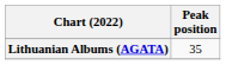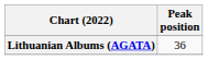 <table class="wikitable sortable plainrowheaders" style="text-align:center">
 <tr>
 <th scope="col">Chart (2022)</th>
 <th scope="col">Peak<br>position</th>
 </tr>
 <tr>
 </tr>
 <tr>
 </tr>
 <tr>
 </tr>
 <tr>
 </tr>
 <tr>
 </tr>
 <tr>
 <th scope="row">Lithuanian Albums (<a href='#'>AGATA</a>)</th>
-<td>35</td>
+<td>36</td>
 </tr>
 <tr>
 </tr>
 <tr>
 </tr>
 <tr>
 </tr>
 <tr>
 </tr>
 <tr>
 </tr>
 <tr>
 </tr>
 <tr>
 </tr>
 <tr>
 </tr>
 </table>
